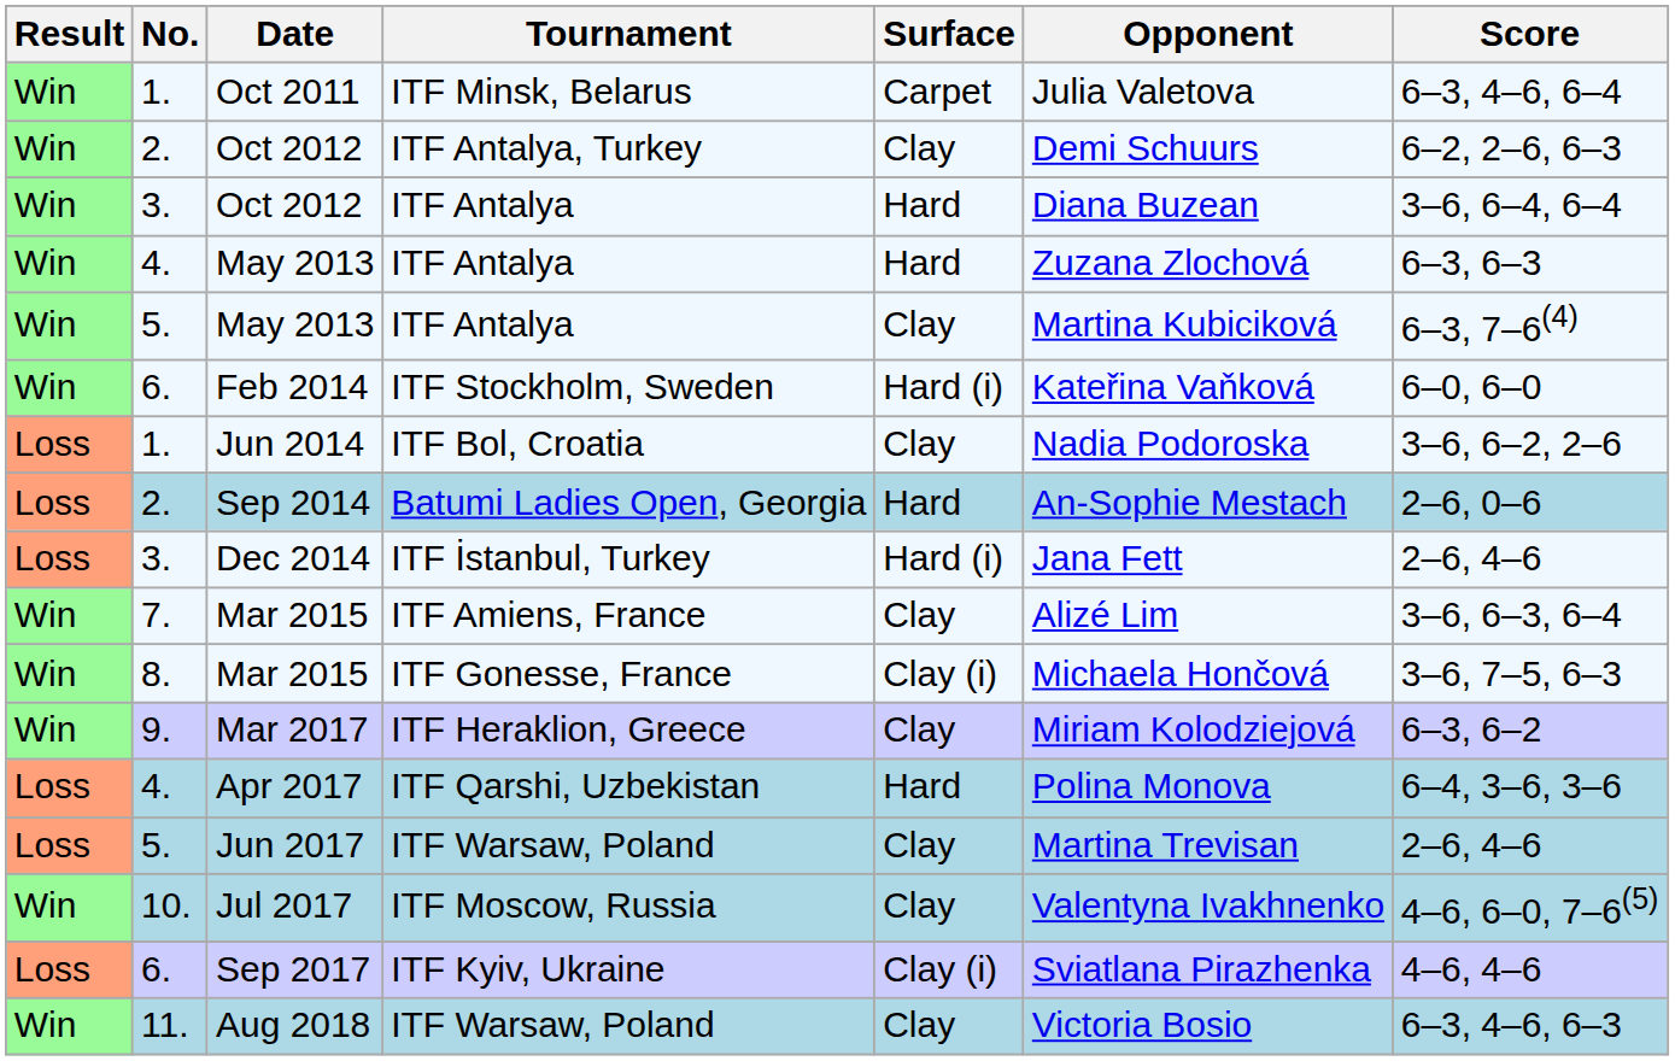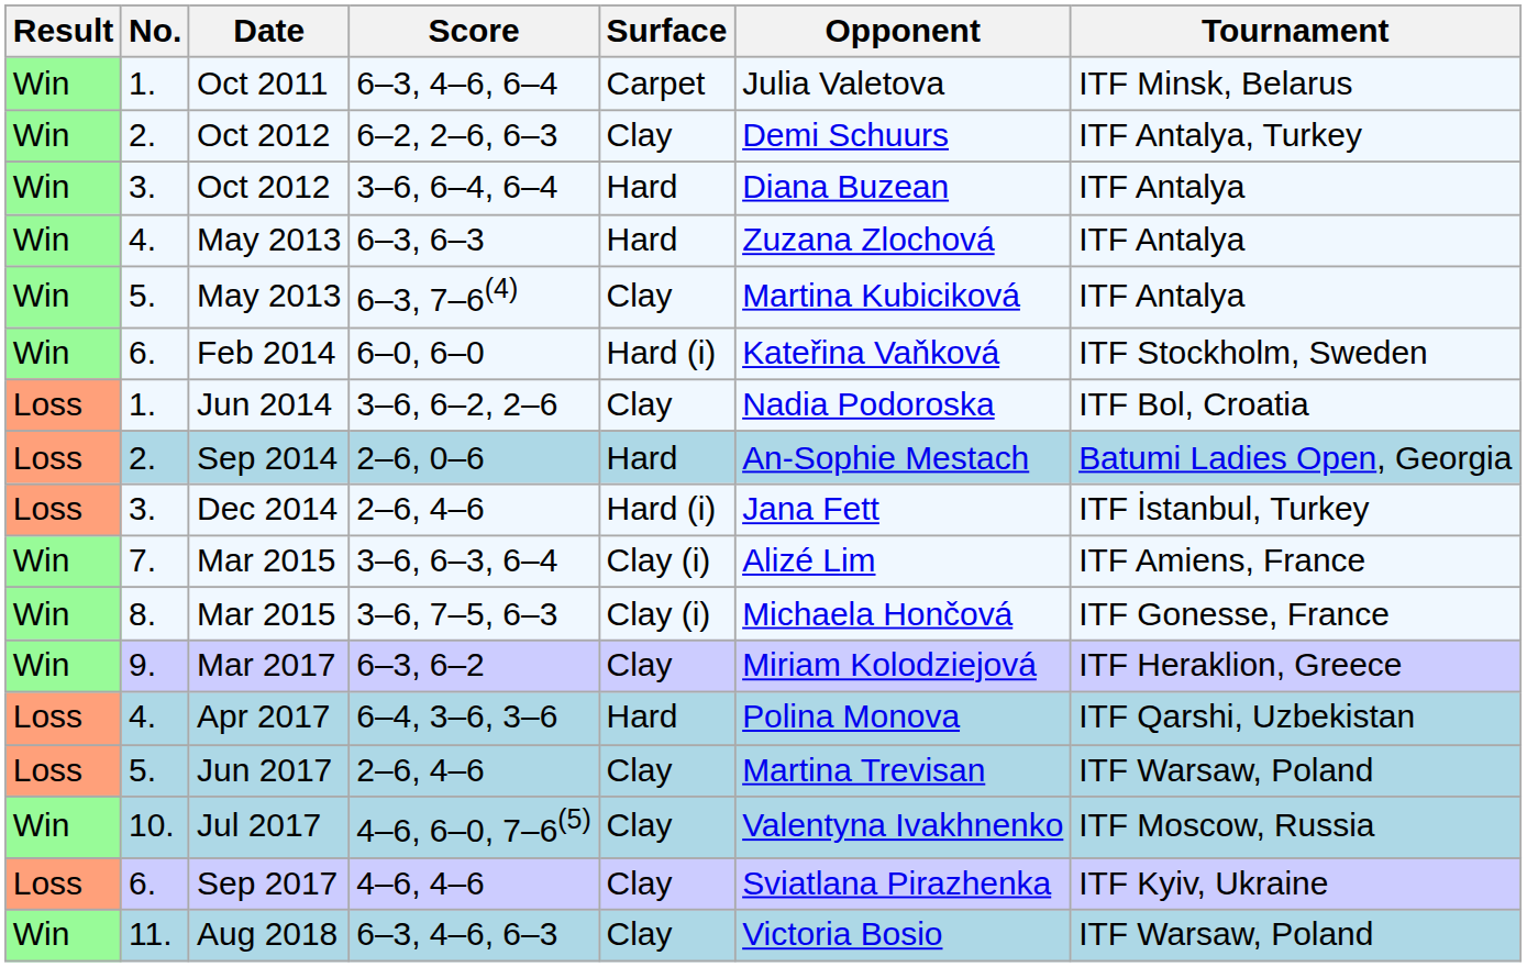 <table class="sortable wikitable">
 <tr>
 <th>Result</th>
 <th>No.</th>
 <th>Date</th>
-<th>Tournament</th>
+<th class="unsortable">Score</th>
 <th>Surface</th>
 <th>Opponent</th>
-<th class="unsortable">Score</th>
+<th>Tournament</th>
 </tr>
 <tr style="background:#f0f8ff;">
 <td style="background:#98fb98;">Win</td>
 <td>1.</td>
 <td>Oct 2011</td>
-<td>ITF Minsk, Belarus</td>
+<td>6–3, 4–6, 6–4</td>
 <td>Carpet</td>
 <td> Julia Valetova</td>
-<td>6–3, 4–6, 6–4</td>
+<td>ITF Minsk, Belarus</td>
 </tr>
 <tr style="background:#f0f8ff;">
 <td style="background:#98fb98;">Win</td>
 <td>2.</td>
 <td>Oct 2012</td>
-<td>ITF Antalya, Turkey</td>
+<td>6–2, 2–6, 6–3</td>
 <td>Clay</td>
 <td> <a href='#'>Demi Schuurs</a></td>
-<td>6–2, 2–6, 6–3</td>
+<td>ITF Antalya, Turkey</td>
 </tr>
 <tr style="background:#f0f8ff;">
 <td style="background:#98fb98;">Win</td>
 <td>3.</td>
 <td>Oct 2012</td>
-<td>ITF Antalya</td>
+<td>3–6, 6–4, 6–4</td>
 <td>Hard</td>
 <td> <a href='#'>Diana Buzean</a></td>
-<td>3–6, 6–4, 6–4</td>
+<td>ITF Antalya</td>
 </tr>
 <tr style="background:#f0f8ff;">
 <td style="background:#98fb98;">Win</td>
 <td>4.</td>
 <td>May 2013</td>
-<td>ITF Antalya</td>
+<td>6–3, 6–3</td>
 <td>Hard</td>
 <td> <a href='#'>Zuzana Zlochová</a></td>
-<td>6–3, 6–3</td>
+<td>ITF Antalya</td>
 </tr>
 <tr style="background:#f0f8ff;">
 <td style="background:#98fb98;">Win</td>
 <td>5.</td>
 <td>May 2013</td>
-<td>ITF Antalya</td>
+<td>6–3, 7–6<sup>(4)</sup></td>
 <td>Clay</td>
 <td> <a href='#'>Martina Kubiciková</a></td>
-<td>6–3, 7–6<sup>(4)</sup></td>
+<td>ITF Antalya</td>
 </tr>
 <tr style="background:#f0f8ff;">
 <td style="background:#98fb98;">Win</td>
 <td>6.</td>
 <td>Feb 2014</td>
-<td>ITF Stockholm, Sweden</td>
+<td>6–0, 6–0</td>
 <td>Hard (i)</td>
 <td> <a href='#'>Kateřina Vaňková</a></td>
-<td>6–0, 6–0</td>
+<td>ITF Stockholm, Sweden</td>
 </tr>
 <tr style="background:#f0f8ff;">
 <td style="background:#ffa07a;">Loss</td>
 <td>1.</td>
 <td>Jun 2014</td>
-<td>ITF Bol, Croatia</td>
+<td>3–6, 6–2, 2–6</td>
 <td>Clay</td>
 <td> <a href='#'>Nadia Podoroska</a></td>
-<td>3–6, 6–2, 2–6</td>
+<td>ITF Bol, Croatia</td>
 </tr>
 <tr style="background:lightblue;">
 <td style="background:#ffa07a;">Loss</td>
 <td>2.</td>
 <td>Sep 2014</td>
-<td><a href='#'>Batumi Ladies Open</a>, Georgia</td>
+<td>2–6, 0–6</td>
 <td>Hard</td>
 <td> <a href='#'>An-Sophie Mestach</a></td>
-<td>2–6, 0–6</td>
+<td><a href='#'>Batumi Ladies Open</a>, Georgia</td>
 </tr>
 <tr style="background:#f0f8ff;">
 <td style="background:#ffa07a;">Loss</td>
 <td>3.</td>
 <td>Dec 2014</td>
-<td>ITF İstanbul, Turkey</td>
+<td>2–6, 4–6</td>
 <td>Hard (i)</td>
 <td> <a href='#'>Jana Fett</a></td>
-<td>2–6, 4–6</td>
+<td>ITF İstanbul, Turkey</td>
 </tr>
 <tr style="background:#f0f8ff;">
 <td style="background:#98fb98;">Win</td>
 <td>7.</td>
 <td>Mar 2015</td>
+<td>3–6, 6–3, 6–4</td>
+<td>Clay (i)</td>
+<td> <a href='#'>Alizé Lim</a></td>
 <td>ITF Amiens, France</td>
-<td>Clay</td>
-<td> <a href='#'>Alizé Lim</a></td>
-<td>3–6, 6–3, 6–4</td>
 </tr>
 <tr style="background:#f0f8ff;">
 <td style="background:#98fb98;">Win</td>
 <td>8.</td>
 <td>Mar 2015</td>
-<td>ITF Gonesse, France</td>
+<td>3–6, 7–5, 6–3</td>
 <td>Clay (i)</td>
 <td> <a href='#'>Michaela Hončová</a></td>
-<td>3–6, 7–5, 6–3</td>
+<td>ITF Gonesse, France</td>
 </tr>
 <tr style="background:#ccccff;">
 <td style="background:#98fb98;">Win</td>
 <td>9.</td>
 <td>Mar 2017</td>
-<td>ITF Heraklion, Greece</td>
+<td>6–3, 6–2</td>
 <td>Clay</td>
 <td> <a href='#'>Miriam Kolodziejová</a></td>
-<td>6–3, 6–2</td>
+<td>ITF Heraklion, Greece</td>
 </tr>
 <tr style="background:lightblue;">
 <td style="background:#ffa07a;">Loss</td>
 <td>4.</td>
 <td>Apr 2017</td>
-<td>ITF Qarshi, Uzbekistan</td>
+<td>6–4, 3–6, 3–6</td>
 <td>Hard</td>
 <td> <a href='#'>Polina Monova</a></td>
-<td>6–4, 3–6, 3–6</td>
+<td>ITF Qarshi, Uzbekistan</td>
 </tr>
 <tr style="background:lightblue;">
 <td style="background:#ffa07a;">Loss</td>
 <td>5.</td>
 <td>Jun 2017</td>
-<td>ITF Warsaw, Poland</td>
+<td>2–6, 4–6</td>
 <td>Clay</td>
 <td> <a href='#'>Martina Trevisan</a></td>
-<td>2–6, 4–6</td>
+<td>ITF Warsaw, Poland</td>
 </tr>
 <tr style="background:lightblue;">
 <td style="background:#98fb98;">Win</td>
 <td>10.</td>
 <td>Jul 2017</td>
-<td>ITF Moscow, Russia</td>
+<td>4–6, 6–0, 7–6<sup>(5)</sup></td>
 <td>Clay</td>
 <td> <a href='#'>Valentyna Ivakhnenko</a></td>
-<td>4–6, 6–0, 7–6<sup>(5)</sup></td>
+<td>ITF Moscow, Russia</td>
 </tr>
 <tr style="background:#ccccff;">
 <td style="background:#ffa07a;">Loss</td>
 <td>6.</td>
 <td>Sep 2017</td>
+<td>4–6, 4–6</td>
+<td>Clay</td>
+<td> <a href='#'>Sviatlana Pirazhenka</a></td>
 <td>ITF Kyiv, Ukraine</td>
-<td>Clay (i)</td>
-<td> <a href='#'>Sviatlana Pirazhenka</a></td>
-<td>4–6, 4–6</td>
 </tr>
 <tr style="background:lightblue;">
 <td style="background:#98fb98;">Win</td>
 <td>11.</td>
 <td>Aug 2018</td>
-<td>ITF Warsaw, Poland</td>
+<td>6–3, 4–6, 6–3</td>
 <td>Clay</td>
 <td> <a href='#'>Victoria Bosio</a></td>
-<td>6–3, 4–6, 6–3</td>
+<td>ITF Warsaw, Poland</td>
 </tr>
 </table>
